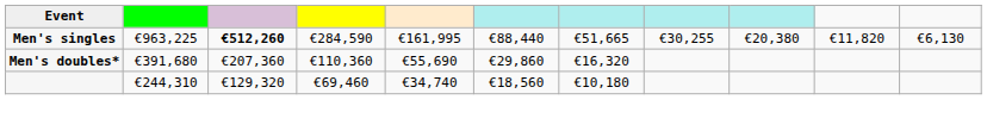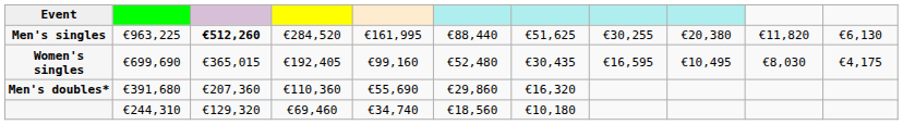 <table class="wikitable nowrap" style=font-size:90%;text-align:center>
 <tr>
 <td style="width:130px; background:#efefef;"><strong>Event</strong> </td>
 <td style="width:80px; background:lime;"></td>
 <td style="width:85px; background:thistle;"></td>
 <td style="width:85px; background:#ff0;"></td>
 <td style="width:85px; background:#ffebcd;"></td>
 <td style="width:85px; background:#afeeee;"></td>
 <td style="width:85px; background:#afeeee;"></td>
 <td style="width:85px; background:#afeeee;"></td>
 <td style="width:85px; background:#afeeee;"></td>
 <td width=85></td>
 <td width=85></td>
 </tr>
 <tr>
 <th style=background:#f6f6f6>Men's singles</th>
 <td>€963,225</td>
 <td><strong>€512,260</strong></td>
-<td>€284,590</td>
+<td>€284,520</td>
 <td>€161,995</td>
 <td>€88,440</td>
-<td>€51,665</td>
+<td>€51,625</td>
 <td>€30,255</td>
 <td>€20,380</td>
 <td>€11,820</td>
 <td>€6,130</td>
+</tr>
+<tr>
+<th style=background:#f6f6f6>Women's singles</th>
+<td>€699,690</td>
+<td>€365,015</td>
+<td>€192,405</td>
+<td>€99,160</td>
+<td>€52,480</td>
+<td>€30,435</td>
+<td>€16,595</td>
+<td>€10,495</td>
+<td>€8,030</td>
+<td>€4,175</td>
 </tr>
 <tr>
 <th style=background:#f6f6f6>Men's doubles*</th>
 <td>€391,680</td>
 <td>€207,360</td>
 <td>€110,360</td>
 <td>€55,690</td>
 <td>€29,860</td>
 <td>€16,320</td>
 <td></td>
 <td></td>
 <td></td>
 </tr>
 <tr>
 <th style=background:#f6f6f6></th>
 <td>€244,310</td>
 <td>€129,320</td>
 <td>€69,460</td>
 <td>€34,740</td>
 <td>€18,560</td>
 <td>€10,180</td>
 <td></td>
 <td></td>
 <td></td>
 <td></td>
 </tr>
 </table>
